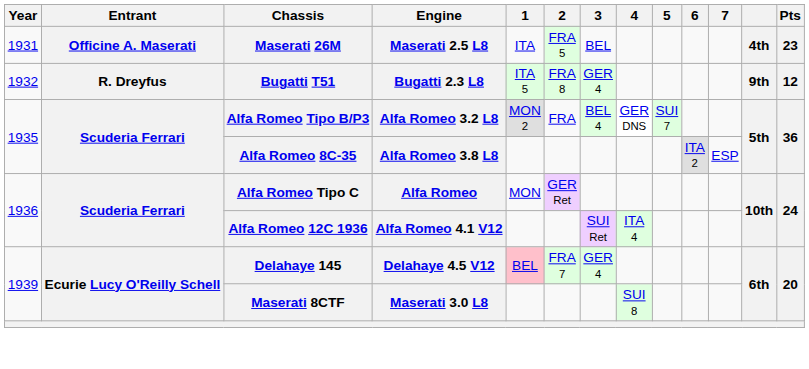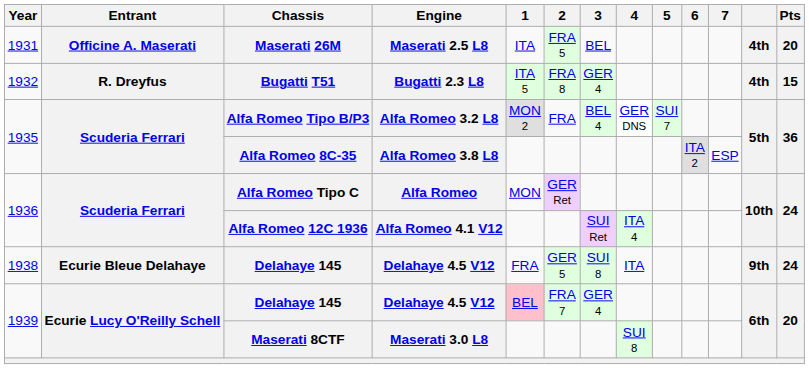 <table class="wikitable" style="text-align:center; font-size:90%">
 <tr>
 <th>Year</th>
 <th>Entrant</th>
 <th>Chassis</th>
 <th>Engine</th>
 <th>1</th>
 <th>2</th>
 <th>3</th>
 <th>4</th>
 <th>5</th>
 <th>6</th>
 <th>7</th>
 <th></th>
 <th>Pts</th>
 </tr>
 <tr>
 <td><a href='#'>1931</a></td>
 <th><a href='#'>Officine A. Maserati</a></th>
 <th><a href='#'>Maserati</a> <a href='#'>26M</a></th>
 <th><a href='#'>Maserati</a> 2.5 <a href='#'>L8</a></th>
 <td><a href='#'>ITA</a></td>
 <td style="background:#dfffdf;"><a href='#'>FRA</a><br><small>5</small></td>
 <td><a href='#'>BEL</a></td>
 <td></td>
 <td></td>
 <td></td>
 <td></td>
 <th>4th</th>
-<th>23</th>
+<th>20</th>
 </tr>
 <tr>
 <td><a href='#'>1932</a></td>
 <th>R. Dreyfus</th>
 <th><a href='#'>Bugatti</a> <a href='#'>T51</a></th>
 <th><a href='#'>Bugatti</a> 2.3 <a href='#'>L8</a></th>
 <td style="background:#dfffdf;"><a href='#'>ITA</a><br><small>5</small></td>
 <td style="background:#dfffdf;"><a href='#'>FRA</a><br><small>8</small></td>
 <td style="background:#dfffdf;"><a href='#'>GER</a><br><small>4</small></td>
 <td></td>
 <td></td>
 <td></td>
 <td></td>
-<th>9th</th>
-<th>12</th>
+<th>4th</th>
+<th>15</th>
 </tr>
 <tr>
 <td rowspan=2><a href='#'>1935</a></td>
 <th rowspan=2><a href='#'>Scuderia Ferrari</a></th>
 <th><a href='#'>Alfa Romeo</a> <a href='#'>Tipo B/P3</a></th>
 <th><a href='#'>Alfa Romeo</a> 3.2 <a href='#'>L8</a></th>
 <td style="background:#DFDFDF;"><a href='#'>MON</a><br><small>2</small></td>
 <td><a href='#'>FRA</a></td>
 <td style="background:#dfffdf;"><a href='#'>BEL</a><br><small>4</small></td>
 <td style="background:#FFFFFF;"><a href='#'>GER</a><br><small>DNS</small></td>
 <td style="background:#dfffdf;"><a href='#'>SUI</a><br><small>7</small></td>
 <td></td>
 <td></td>
 <th rowspan=2>5th</th>
 <th rowspan=2>36</th>
 </tr>
 <tr>
 <th><a href='#'>Alfa Romeo</a> <a href='#'>8C-35</a></th>
 <th><a href='#'>Alfa Romeo</a> 3.8 <a href='#'>L8</a></th>
 <td></td>
 <td></td>
 <td></td>
 <td></td>
 <td></td>
 <td style="background:#DFDFDF;"><a href='#'>ITA</a><br><small>2</small></td>
 <td><a href='#'>ESP</a></td>
 </tr>
 <tr>
 <td rowspan=2><a href='#'>1936</a></td>
 <th rowspan=2><a href='#'>Scuderia Ferrari</a></th>
 <th><a href='#'>Alfa Romeo</a> Tipo C</th>
 <th><a href='#'>Alfa Romeo</a></th>
 <td><a href='#'>MON</a></td>
 <td style="background:#efcfff;"><a href='#'>GER</a><br><small>Ret</small></td>
 <td></td>
 <td></td>
 <td></td>
 <td></td>
 <td></td>
 <th rowspan=2>10th</th>
 <th rowspan=2>24</th>
 </tr>
 <tr>
 <th><a href='#'>Alfa Romeo</a> <a href='#'>12C 1936</a></th>
 <th><a href='#'>Alfa Romeo</a> 4.1 <a href='#'>V12</a></th>
 <td></td>
 <td></td>
 <td style="background:#efcfff;"><a href='#'>SUI</a><br><small>Ret</small></td>
 <td style="background:#dfffdf;"><a href='#'>ITA</a><br><small>4</small></td>
 <td></td>
 <td></td>
 <td></td>
 </tr>
 <tr>
+<td><a href='#'>1938</a></td>
+<th>Ecurie Bleue Delahaye</th>
+<th><a href='#'>Delahaye</a> 145</th>
+<th><a href='#'>Delahaye</a> 4.5 <a href='#'>V12</a></th>
+<td><a href='#'>FRA</a></td>
+<td style="background:#dfffdf;"><a href='#'>GER</a><br><small>5</small></td>
+<td style="background:#dfffdf;"><a href='#'>SUI</a><br><small>8</small></td>
+<td><a href='#'>ITA</a></td>
+<td></td>
+<td></td>
+<td></td>
+<th>9th</th>
+<th>24</th>
+</tr>
+<tr>
 <td rowspan=2><a href='#'>1939</a></td>
 <th rowspan=2>Ecurie <a href='#'>Lucy O'Reilly Schell</a></th>
 <th><a href='#'>Delahaye</a> 145</th>
 <th><a href='#'>Delahaye</a> 4.5 <a href='#'>V12</a></th>
 <td style="background: pink;"><a href='#'>BEL</a></td>
 <td style="background:#dfffdf;"><a href='#'>FRA</a><br><small>7</small></td>
 <td style="background:#dfffdf;"><a href='#'>GER</a><br><small>4</small></td>
 <td></td>
 <td></td>
 <td></td>
 <td></td>
 <th rowspan=2>6th</th>
 <th rowspan=2>20</th>
 </tr>
 <tr>
 <th><a href='#'>Maserati</a> 8CTF</th>
 <th><a href='#'>Maserati</a> 3.0 <a href='#'>L8</a></th>
 <td></td>
 <td></td>
 <td></td>
 <td style="background:#dfffdf;"><a href='#'>SUI</a><br><small>8</small></td>
 <td></td>
 <td></td>
 <td></td>
 </tr>
 <tr>
 <th colspan=13></th>
 </tr>
 </table>
